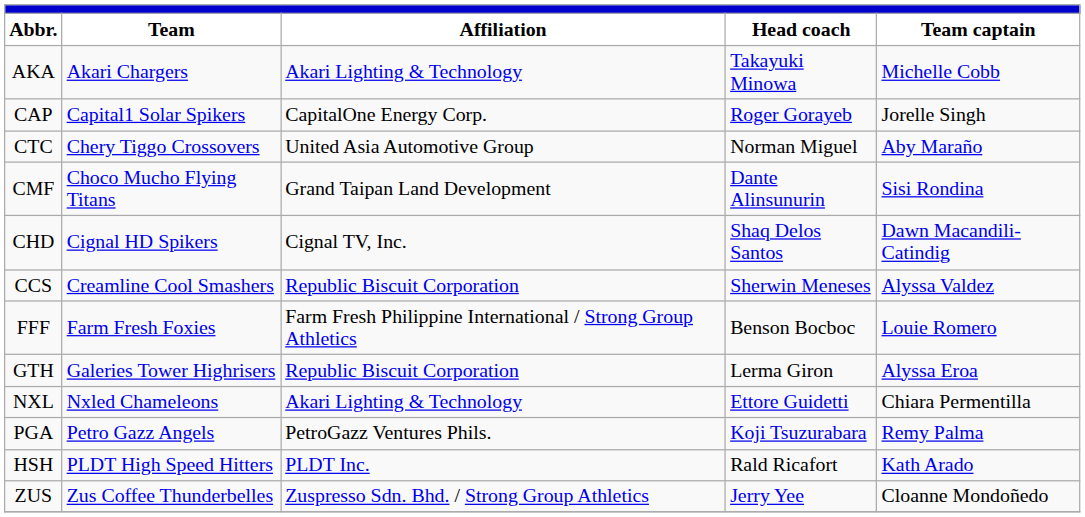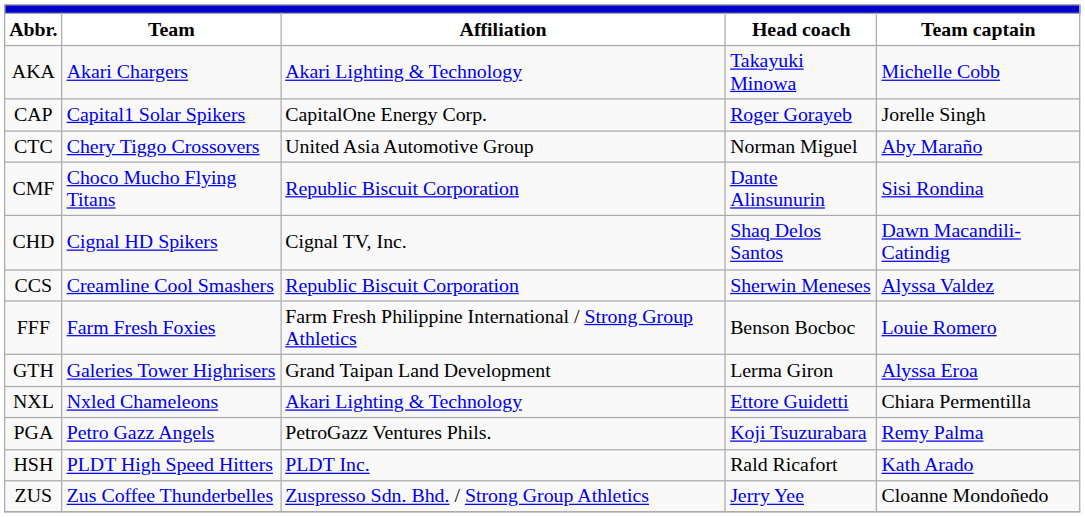 <table class="wikitable" font-size:90%">
 <tr>
 <th style=background:#0000CD colspan="6"><span></span></th>
 </tr>
 <tr>
 <th style="background:white">Abbr.</th>
 <th style="background:white">Team</th>
 <th style="background:white">Affiliation</th>
 <th style="background:white">Head coach</th>
 <th style="background:white">Team captain</th>
 </tr>
 <tr>
 <td style="text-align:center">AKA</td>
 <td><a href='#'>Akari Chargers</a></td>
 <td><a href='#'>Akari Lighting & Technology</a></td>
 <td> <a href='#'>Takayuki Minowa</a></td>
 <td><a href='#'>Michelle Cobb</a></td>
 </tr>
 <tr>
 <td style="text-align:center">CAP</td>
 <td><a href='#'>Capital1 Solar Spikers</a></td>
 <td>CapitalOne Energy Corp.</td>
 <td> <a href='#'>Roger Gorayeb</a></td>
 <td>Jorelle Singh</td>
 </tr>
 <tr>
 <td style="text-align:center">CTC</td>
 <td><a href='#'>Chery Tiggo Crossovers</a></td>
 <td>United Asia Automotive Group</td>
 <td> Norman Miguel</td>
 <td><a href='#'>Aby Maraño</a></td>
 </tr>
 <tr>
 <td style="text-align:center">CMF</td>
 <td><a href='#'>Choco Mucho Flying Titans</a></td>
-<td>Grand Taipan Land Development</td>
+<td><a href='#'>Republic Biscuit Corporation</a></td>
 <td> <a href='#'>Dante Alinsunurin</a></td>
 <td><a href='#'>Sisi Rondina</a></td>
 </tr>
 <tr>
 <td style="text-align:center">CHD</td>
 <td><a href='#'>Cignal HD Spikers</a></td>
 <td Cignal Digital TV>Cignal TV, Inc.</td>
 <td> <a href='#'>Shaq Delos Santos</a></td>
 <td><a href='#'>Dawn Macandili-Catindig</a></td>
 </tr>
 <tr>
 <td style="text-align:center">CCS</td>
 <td><a href='#'>Creamline Cool Smashers</a></td>
 <td><a href='#'>Republic Biscuit Corporation</a></td>
 <td> <a href='#'>Sherwin Meneses</a></td>
 <td><a href='#'>Alyssa Valdez</a></td>
 </tr>
 <tr>
 <td style="text-align:center">FFF</td>
 <td><a href='#'>Farm Fresh Foxies</a></td>
 <td>Farm Fresh Philippine International /  <a href='#'>Strong Group Athletics</a></td>
 <td> Benson Bocboc</td>
 <td><a href='#'>Louie Romero</a></td>
 </tr>
 <tr>
 <td style="text-align:center">GTH</td>
 <td><a href='#'>Galeries Tower Highrisers</a></td>
-<td><a href='#'>Republic Biscuit Corporation</a></td>
+<td>Grand Taipan Land Development</td>
 <td> Lerma Giron</td>
 <td><a href='#'>Alyssa Eroa</a></td>
 </tr>
 <tr>
 <td style="text-align:center">NXL</td>
 <td><a href='#'>Nxled Chameleons</a></td>
 <td><a href='#'>Akari Lighting & Technology</a></td>
 <td> <a href='#'>Ettore Guidetti</a></td>
 <td>Chiara Permentilla</td>
 </tr>
 <tr>
 <td style="text-align:center">PGA</td>
 <td><a href='#'>Petro Gazz Angels</a></td>
 <td>PetroGazz Ventures Phils.</td>
 <td> <a href='#'>Koji Tsuzurabara</a></td>
 <td><a href='#'>Remy Palma</a></td>
 </tr>
 <tr>
 <td style="text-align:center">HSH</td>
 <td><a href='#'>PLDT High Speed Hitters</a></td>
 <td><a href='#'>PLDT Inc.</a></td>
 <td> Rald Ricafort</td>
 <td><a href='#'>Kath Arado</a></td>
 </tr>
 <tr>
 <td style="text-align:center">ZUS</td>
 <td><a href='#'>Zus Coffee Thunderbelles</a></td>
 <td><a href='#'>Zuspresso Sdn. Bhd.</a> / <a href='#'>Strong Group Athletics</a></td>
 <td> <a href='#'>Jerry Yee</a></td>
 <td>Cloanne Mondoñedo</td>
 </tr>
 <tr>
 </tr>
 </table>
